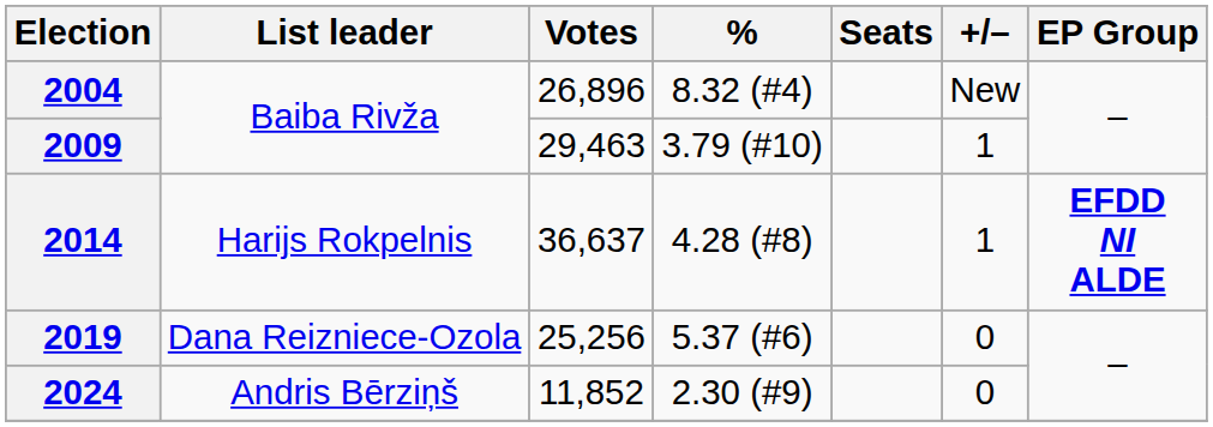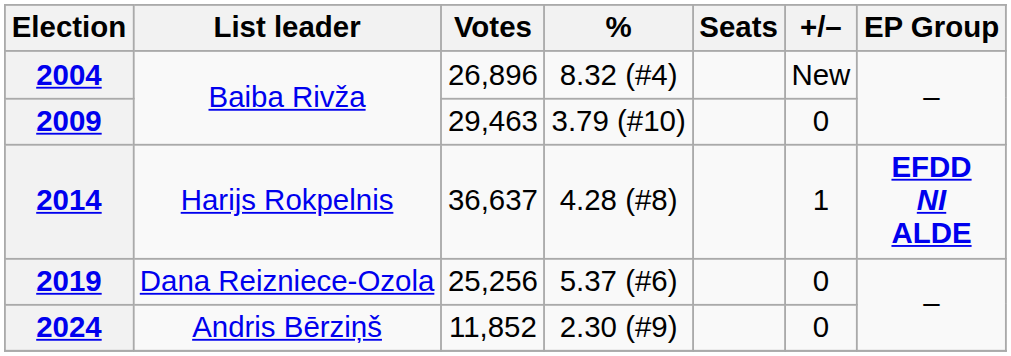 <table class=wikitable style=text-align:center>
 <tr>
 <th>Election</th>
 <th>List leader</th>
 <th>Votes</th>
 <th>%</th>
 <th>Seats</th>
 <th>+/–</th>
 <th>EP Group</th>
 </tr>
 <tr>
 <th><a href='#'>2004</a></th>
 <td rowspan=2><a href='#'>Baiba Rivža</a></td>
 <td>26,896</td>
 <td>8.32 (#4)</td>
 <td></td>
 <td>New</td>
 <td rowspan=2>–</td>
 </tr>
 <tr>
 <th><a href='#'>2009</a></th>
 <td>29,463</td>
 <td>3.79 (#10)</td>
 <td></td>
-<td> 1</td>
+<td> 0</td>
 </tr>
 <tr>
 <th><a href='#'>2014</a></th>
 <td><a href='#'>Harijs Rokpelnis</a></td>
 <td>36,637</td>
 <td>4.28 (#8)</td>
 <td></td>
 <td> 1</td>
 <td><strong><a href='#'>EFDD</a> <br><em><a href='#'>NI</a></em> <br><a href='#'>ALDE</a> </strong></td>
 </tr>
 <tr>
 <th><a href='#'>2019</a></th>
 <td><a href='#'>Dana Reizniece-Ozola</a></td>
 <td>25,256</td>
 <td>5.37 (#6)</td>
 <td></td>
 <td> 0</td>
 <td rowspan=2>–</td>
 </tr>
 <tr>
 <th><a href='#'>2024</a></th>
 <td><a href='#'>Andris Bērziņš</a></td>
 <td>11,852</td>
 <td>2.30 (#9)</td>
 <td></td>
 <td> 0</td>
 </tr>
 <tr>
 </tr>
 </table>
